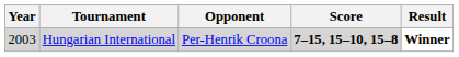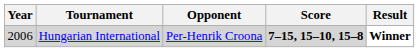 <table class="sortable wikitable" style="font-size: 90%;">
 <tr>
 <th>Year</th>
 <th>Tournament</th>
 <th>Opponent</th>
 <th>Score</th>
 <th>Result</th>
 </tr>
 <tr style="background:#D5D5D5">
-<td align="center">2003</td>
+<td align="center">2006</td>
 <td align="left"><a href='#'>Hungarian International</a></td>
 <td align="left"> <a href='#'>Per-Henrik Croona</a></td>
 <td align="left"><strong>7–15, 15–10, 15–8</strong></td>
 <td style="text-align:left; background:white"> <strong>Winner</strong></td>
 </tr>
 </table>
